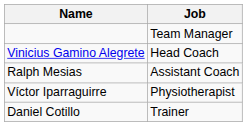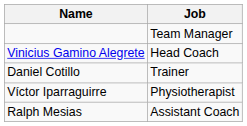 <table class="wikitable">
 <tr>
 <th>Name</th>
 <th>Job</th>
 </tr>
 <tr>
 <td> <a href='#'></a></td>
 <td>Team Manager</td>
 </tr>
 <tr>
 <td> <a href='#'>Vinicius Gamino Alegrete</a></td>
 <td>Head Coach</td>
 </tr>
 <tr>
-<td> Ralph Mesias</td>
-<td>Assistant Coach</td>
+<td> Daniel Cotillo</td>
+<td>Trainer</td>
 </tr>
 <tr>
 <td> Víctor Iparraguirre</td>
 <td>Physiotherapist</td>
 </tr>
 <tr>
-<td> Daniel Cotillo</td>
-<td>Trainer</td>
+<td> Ralph Mesias</td>
+<td>Assistant Coach</td>
 </tr>
 </table>
